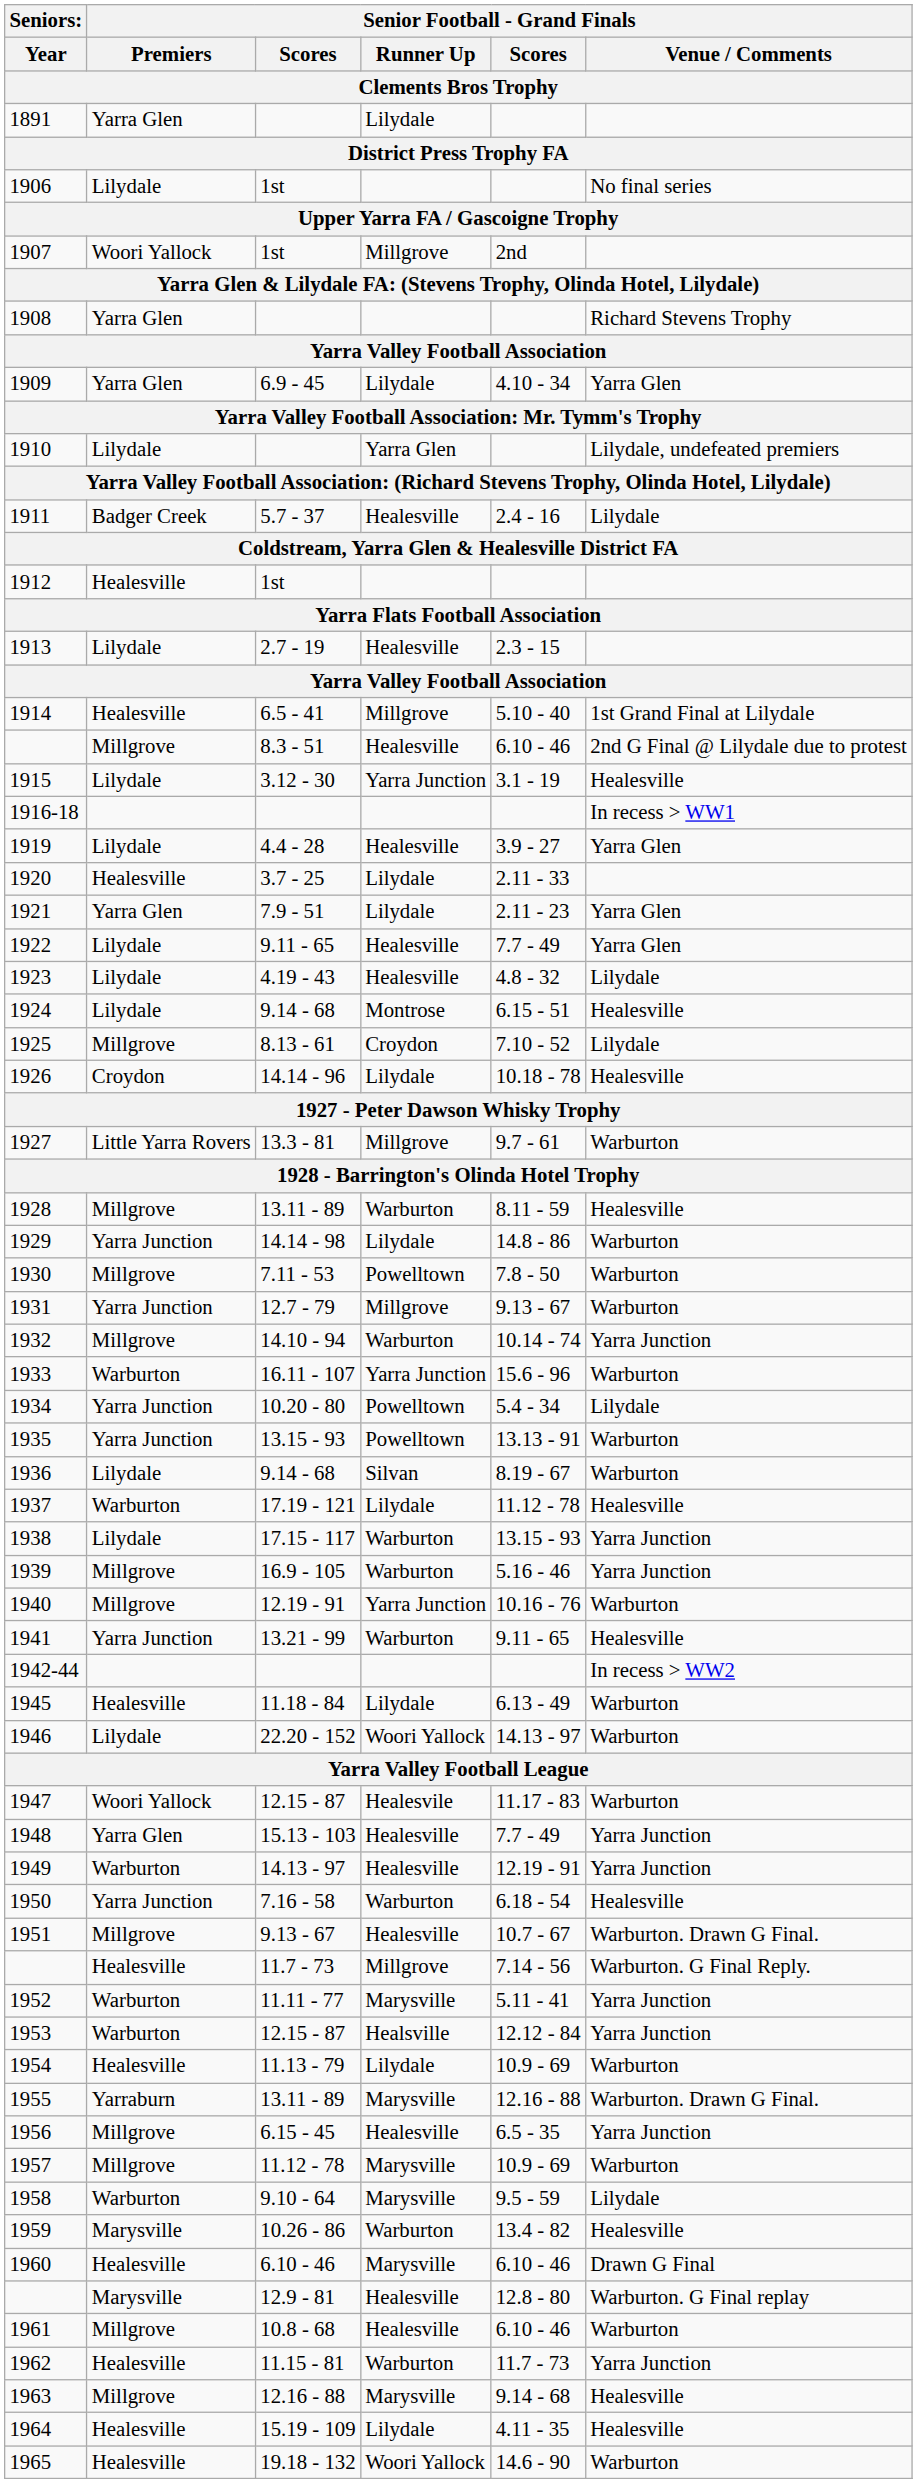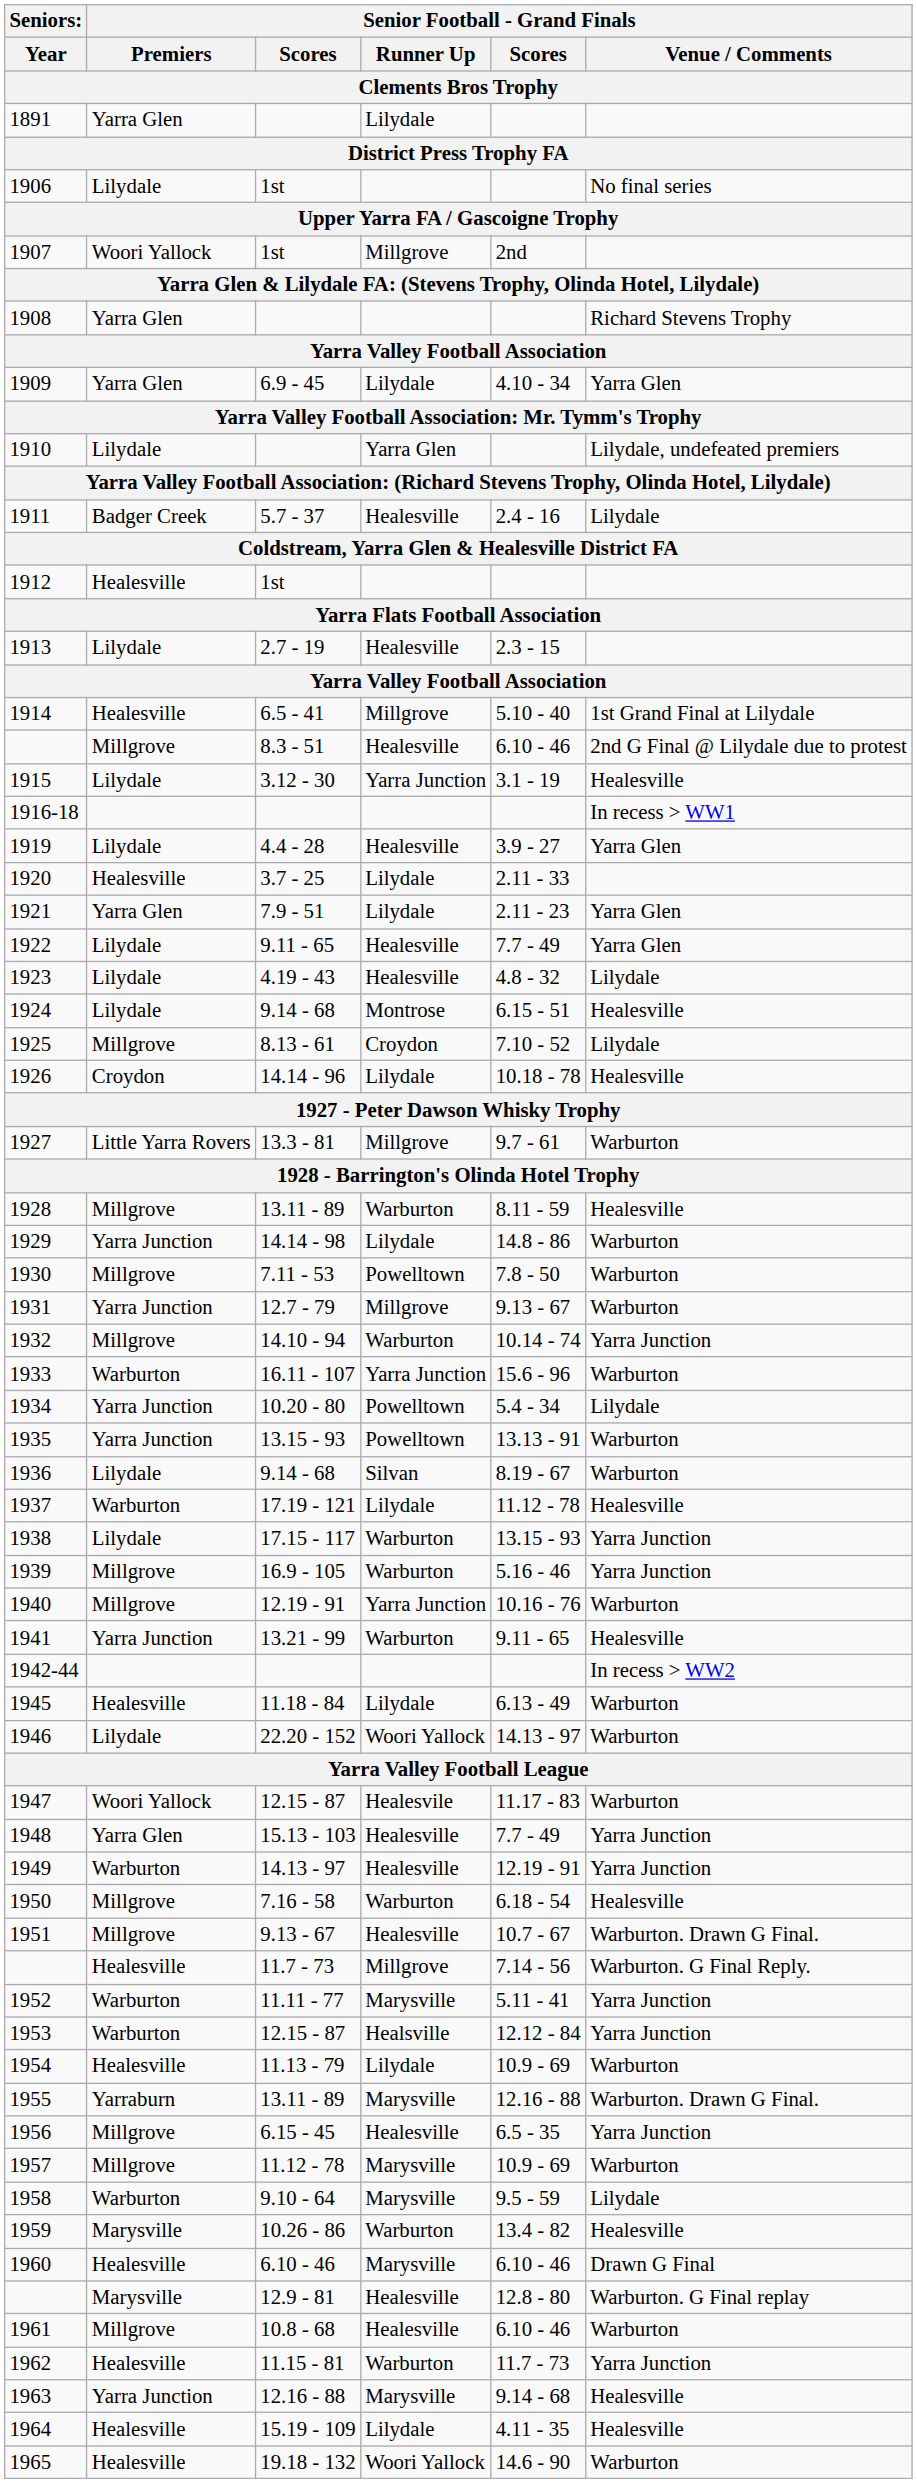 <table class="wikitable collapsible collapsed">
 <tr>
 <th>Seniors:</th>
 <th colspan=9>Senior Football - Grand Finals</th>
 </tr>
 <tr>
 <th>Year</th>
 <th>Premiers</th>
 <th>Scores</th>
 <th>Runner Up</th>
 <th>Scores</th>
 <th>Venue / Comments</th>
 </tr>
 <tr>
 <th colspan=10>Clements Bros Trophy</th>
 </tr>
 <tr>
 <td>1891</td>
 <td>Yarra Glen</td>
 <td></td>
 <td>Lilydale</td>
 <td></td>
 <td></td>
 </tr>
 <tr>
 <th colspan=10>District Press Trophy FA</th>
 </tr>
 <tr>
 <td>1906</td>
 <td>Lilydale</td>
 <td>1st</td>
 <td></td>
 <td></td>
 <td>No final series</td>
 </tr>
 <tr>
 <th colspan=10>Upper Yarra FA / Gascoigne Trophy</th>
 </tr>
 <tr>
 <td>1907</td>
 <td>Woori Yallock</td>
 <td>1st</td>
 <td>Millgrove</td>
 <td>2nd</td>
 <td></td>
 </tr>
 <tr>
 <th colspan=10>Yarra Glen & Lilydale FA: (Stevens Trophy, Olinda Hotel, Lilydale)</th>
 </tr>
 <tr>
 <td>1908</td>
 <td>Yarra Glen</td>
 <td></td>
 <td></td>
 <td></td>
 <td>Richard Stevens Trophy</td>
 </tr>
 <tr>
 <th colspan=10>Yarra Valley Football Association</th>
 </tr>
 <tr>
 <td>1909</td>
 <td>Yarra Glen</td>
 <td>6.9 - 45</td>
 <td>Lilydale</td>
 <td>4.10 - 34</td>
 <td>Yarra Glen</td>
 </tr>
 <tr>
 <th colspan=10>Yarra Valley Football Association: Mr. Tymm's Trophy</th>
 </tr>
 <tr>
 <td>1910</td>
 <td>Lilydale</td>
 <td></td>
 <td>Yarra Glen</td>
 <td></td>
 <td>Lilydale, undefeated premiers</td>
 </tr>
 <tr>
 <th colspan=10>Yarra Valley Football Association: (Richard Stevens Trophy, Olinda Hotel, Lilydale)</th>
 </tr>
 <tr>
 <td>1911</td>
 <td>Badger Creek</td>
 <td>5.7 - 37</td>
 <td>Healesville</td>
 <td>2.4 - 16</td>
 <td>Lilydale</td>
 </tr>
 <tr>
 <th colspan=10>Coldstream, Yarra Glen & Healesville District FA</th>
 </tr>
 <tr>
 <td>1912</td>
 <td>Healesville</td>
 <td>1st</td>
 <td></td>
 <td></td>
 <td></td>
 </tr>
 <tr>
 <th colspan=10>Yarra Flats Football Association</th>
 </tr>
 <tr>
 <td>1913</td>
 <td>Lilydale</td>
 <td>2.7 - 19</td>
 <td>Healesville</td>
 <td>2.3 - 15</td>
 <td></td>
 </tr>
 <tr>
 <th colspan=10>Yarra Valley Football Association</th>
 </tr>
 <tr>
 <td>1914</td>
 <td>Healesville</td>
 <td>6.5 - 41</td>
 <td>Millgrove</td>
 <td>5.10 - 40</td>
 <td>1st Grand Final at Lilydale</td>
 </tr>
 <tr>
 <td></td>
 <td>Millgrove</td>
 <td>8.3 - 51</td>
 <td>Healesville</td>
 <td>6.10 - 46</td>
 <td>2nd G Final @ Lilydale due to protest</td>
 </tr>
 <tr>
 <td>1915</td>
 <td>Lilydale</td>
 <td>3.12 - 30</td>
 <td>Yarra Junction</td>
 <td>3.1 - 19</td>
 <td>Healesville</td>
 </tr>
 <tr>
 <td>1916-18</td>
 <td></td>
 <td></td>
 <td></td>
 <td></td>
 <td>In recess > <a href='#'>WW1</a></td>
 </tr>
 <tr>
 <td>1919</td>
 <td>Lilydale</td>
 <td>4.4 - 28</td>
 <td>Healesville</td>
 <td>3.9 - 27</td>
 <td>Yarra Glen</td>
 </tr>
 <tr>
 <td>1920</td>
 <td>Healesville</td>
 <td>3.7 - 25</td>
 <td>Lilydale</td>
 <td>2.11 - 33</td>
 <td></td>
 </tr>
 <tr>
 <td>1921</td>
 <td>Yarra Glen</td>
 <td>7.9 - 51</td>
 <td>Lilydale</td>
 <td>2.11 - 23</td>
 <td>Yarra Glen</td>
 </tr>
 <tr>
 <td>1922</td>
 <td>Lilydale</td>
 <td>9.11 - 65</td>
 <td>Healesville</td>
 <td>7.7 - 49</td>
 <td>Yarra Glen</td>
 </tr>
 <tr>
 <td>1923</td>
 <td>Lilydale</td>
 <td>4.19 - 43</td>
 <td>Healesville</td>
 <td>4.8 - 32</td>
 <td>Lilydale</td>
 </tr>
 <tr>
 <td>1924</td>
 <td>Lilydale</td>
 <td>9.14 - 68</td>
 <td>Montrose</td>
 <td>6.15 - 51</td>
 <td>Healesville</td>
 </tr>
 <tr>
 <td>1925</td>
 <td>Millgrove</td>
 <td>8.13 - 61</td>
 <td>Croydon</td>
 <td>7.10 - 52</td>
 <td>Lilydale</td>
 </tr>
 <tr>
 <td>1926</td>
 <td>Croydon</td>
 <td>14.14 - 96</td>
 <td>Lilydale</td>
 <td>10.18 - 78</td>
 <td>Healesville</td>
 </tr>
 <tr>
 <th colspan=10>1927 - Peter Dawson Whisky Trophy</th>
 </tr>
 <tr>
 <td>1927</td>
 <td>Little Yarra Rovers</td>
 <td>13.3 - 81</td>
 <td>Millgrove</td>
 <td>9.7 - 61</td>
 <td>Warburton</td>
 </tr>
 <tr>
 <th colspan=10>1928 - Barrington's Olinda Hotel Trophy</th>
 </tr>
 <tr>
 <td>1928</td>
 <td>Millgrove</td>
 <td>13.11 - 89</td>
 <td>Warburton</td>
 <td>8.11 - 59</td>
 <td>Healesville</td>
 </tr>
 <tr>
 <td>1929</td>
 <td>Yarra Junction</td>
 <td>14.14 - 98</td>
 <td>Lilydale</td>
 <td>14.8 - 86</td>
 <td>Warburton</td>
 </tr>
 <tr>
 <td>1930</td>
 <td>Millgrove</td>
 <td>7.11 - 53</td>
 <td>Powelltown</td>
 <td>7.8 - 50</td>
 <td>Warburton</td>
 </tr>
 <tr>
 <td>1931</td>
 <td>Yarra Junction</td>
 <td>12.7 - 79</td>
 <td>Millgrove</td>
 <td>9.13 - 67</td>
 <td>Warburton</td>
 </tr>
 <tr>
 <td>1932</td>
 <td>Millgrove</td>
 <td>14.10 - 94</td>
 <td>Warburton</td>
 <td>10.14 - 74</td>
 <td>Yarra Junction</td>
 </tr>
 <tr>
 <td>1933</td>
 <td>Warburton</td>
 <td>16.11 - 107</td>
 <td>Yarra Junction</td>
 <td>15.6 - 96</td>
 <td>Warburton</td>
 </tr>
 <tr>
 <td>1934</td>
 <td>Yarra Junction</td>
 <td>10.20 - 80</td>
 <td>Powelltown</td>
 <td>5.4 - 34</td>
 <td>Lilydale</td>
 </tr>
 <tr>
 <td>1935</td>
 <td>Yarra Junction</td>
 <td>13.15 - 93</td>
 <td>Powelltown</td>
 <td>13.13 - 91</td>
 <td>Warburton</td>
 </tr>
 <tr>
 <td>1936</td>
 <td>Lilydale</td>
 <td>9.14 - 68</td>
 <td>Silvan</td>
 <td>8.19 - 67</td>
 <td>Warburton</td>
 </tr>
 <tr>
 <td>1937</td>
 <td>Warburton</td>
 <td>17.19 - 121</td>
 <td>Lilydale</td>
 <td>11.12 - 78</td>
 <td>Healesville</td>
 </tr>
 <tr>
 <td>1938</td>
 <td>Lilydale</td>
 <td>17.15 - 117</td>
 <td>Warburton</td>
 <td>13.15 - 93</td>
 <td>Yarra Junction</td>
 </tr>
 <tr>
 <td>1939</td>
 <td>Millgrove</td>
 <td>16.9 - 105</td>
 <td>Warburton</td>
 <td>5.16 - 46</td>
 <td>Yarra Junction</td>
 </tr>
 <tr>
 <td>1940</td>
 <td>Millgrove</td>
 <td>12.19 - 91</td>
 <td>Yarra Junction</td>
 <td>10.16 - 76</td>
 <td>Warburton</td>
 </tr>
 <tr>
 <td>1941</td>
 <td>Yarra Junction</td>
 <td>13.21 - 99</td>
 <td>Warburton</td>
 <td>9.11 - 65</td>
 <td>Healesville</td>
 </tr>
 <tr>
 <td>1942-44</td>
 <td></td>
 <td></td>
 <td></td>
 <td></td>
 <td>In recess > <a href='#'>WW2</a></td>
 </tr>
 <tr>
 <td>1945</td>
 <td>Healesville</td>
 <td>11.18 - 84</td>
 <td>Lilydale</td>
 <td>6.13 - 49</td>
 <td>Warburton</td>
 </tr>
 <tr>
 <td>1946</td>
 <td>Lilydale</td>
 <td>22.20 - 152</td>
 <td>Woori Yallock</td>
 <td>14.13 - 97</td>
 <td>Warburton</td>
 </tr>
 <tr>
 <th colspan=10>Yarra Valley Football League</th>
 </tr>
 <tr>
 <td>1947</td>
 <td>Woori Yallock</td>
 <td>12.15 - 87</td>
 <td>Healesvile</td>
 <td>11.17 - 83</td>
 <td>Warburton</td>
 </tr>
 <tr>
 <td>1948</td>
 <td>Yarra Glen</td>
 <td>15.13 - 103</td>
 <td>Healesville</td>
 <td>7.7 - 49</td>
 <td>Yarra Junction</td>
 </tr>
 <tr>
 <td>1949</td>
 <td>Warburton</td>
 <td>14.13 - 97</td>
 <td>Healesville</td>
 <td>12.19 - 91</td>
 <td>Yarra Junction</td>
 </tr>
 <tr>
 <td>1950</td>
-<td>Yarra Junction</td>
+<td>Millgrove</td>
 <td>7.16 - 58</td>
 <td>Warburton</td>
 <td>6.18 - 54</td>
 <td>Healesville</td>
 </tr>
 <tr>
 <td>1951</td>
 <td>Millgrove</td>
 <td>9.13 - 67</td>
 <td>Healesville</td>
 <td>10.7 - 67</td>
 <td>Warburton. Drawn G Final.</td>
 </tr>
 <tr>
 <td></td>
 <td>Healesville</td>
 <td>11.7 - 73</td>
 <td>Millgrove</td>
 <td>7.14 - 56</td>
 <td>Warburton. G Final Reply.</td>
 </tr>
 <tr>
 <td>1952</td>
 <td>Warburton</td>
 <td>11.11 - 77</td>
 <td>Marysville</td>
 <td>5.11 - 41</td>
 <td>Yarra Junction</td>
 </tr>
 <tr>
 <td>1953</td>
 <td>Warburton</td>
 <td>12.15 - 87</td>
 <td>Healsville</td>
 <td>12.12 - 84</td>
 <td>Yarra Junction</td>
 </tr>
 <tr>
 <td>1954</td>
 <td>Healesville</td>
 <td>11.13 - 79</td>
 <td>Lilydale</td>
 <td>10.9 - 69</td>
 <td>Warburton</td>
 </tr>
 <tr>
 <td>1955</td>
 <td>Yarraburn</td>
 <td>13.11 - 89</td>
 <td>Marysville</td>
 <td>12.16 - 88</td>
 <td>Warburton. Drawn G Final.</td>
 </tr>
 <tr>
 <td>1956</td>
 <td>Millgrove</td>
 <td>6.15 - 45</td>
 <td>Healesville</td>
 <td>6.5 - 35</td>
 <td>Yarra Junction</td>
 </tr>
 <tr>
 <td>1957</td>
 <td>Millgrove</td>
 <td>11.12 - 78</td>
 <td>Marysville</td>
 <td>10.9 - 69</td>
 <td>Warburton</td>
 </tr>
 <tr>
 <td>1958</td>
 <td>Warburton</td>
 <td>9.10 - 64</td>
 <td>Marysville</td>
 <td>9.5 - 59</td>
 <td>Lilydale</td>
 </tr>
 <tr>
 <td>1959</td>
 <td>Marysville</td>
 <td>10.26 - 86</td>
 <td>Warburton</td>
 <td>13.4 - 82</td>
 <td>Healesville</td>
 </tr>
 <tr>
 <td>1960</td>
 <td>Healesville</td>
 <td>6.10 - 46</td>
 <td>Marysville</td>
 <td>6.10 - 46</td>
 <td>Drawn G Final</td>
 </tr>
 <tr>
 <td></td>
 <td>Marysville</td>
 <td>12.9 - 81</td>
 <td>Healesville</td>
 <td>12.8 - 80</td>
 <td>Warburton. G Final replay</td>
 </tr>
 <tr>
 <td>1961</td>
 <td>Millgrove</td>
 <td>10.8 - 68</td>
 <td>Healesville</td>
 <td>6.10 - 46</td>
 <td>Warburton</td>
 </tr>
 <tr>
 <td>1962</td>
 <td>Healesville</td>
 <td>11.15 - 81</td>
 <td>Warburton</td>
 <td>11.7 - 73</td>
 <td>Yarra Junction</td>
 </tr>
 <tr>
 <td>1963</td>
-<td>Millgrove</td>
+<td>Yarra Junction</td>
 <td>12.16 - 88</td>
 <td>Marysville</td>
 <td>9.14 - 68</td>
 <td>Healesville</td>
 </tr>
 <tr>
 <td>1964</td>
 <td>Healesville</td>
 <td>15.19 - 109</td>
 <td>Lilydale</td>
 <td>4.11 - 35</td>
 <td>Healesville</td>
 </tr>
 <tr>
 <td>1965</td>
 <td>Healesville</td>
 <td>19.18 - 132</td>
 <td>Woori Yallock</td>
 <td>14.6 - 90</td>
 <td>Warburton</td>
 </tr>
 <tr>
 </tr>
 </table>
